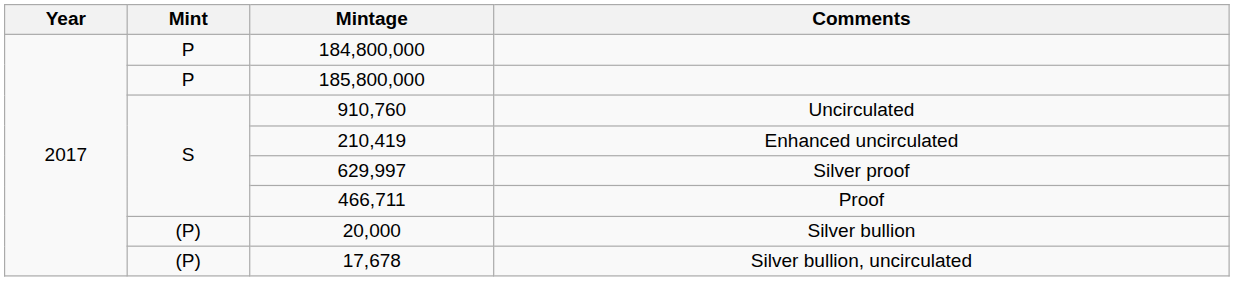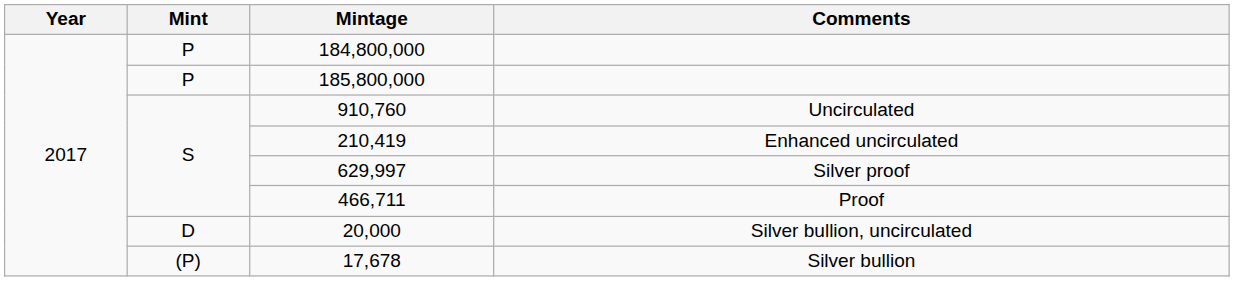 <table class="wikitable sortable" style="min-width:65%; text-align:center;">
 <tr>
 <th width="10%">Year</th>
 <th width="10%">Mint</th>
 <th width="20%">Mintage</th>
 <th width="60%">Comments</th>
 </tr>
 <tr>
 <td rowspan="8">2017</td>
 <td>P</td>
 <td>184,800,000</td>
 <td></td>
 </tr>
 <tr>
 <td>P</td>
 <td>185,800,000</td>
 <td></td>
 </tr>
 <tr>
 <td rowspan="4">S</td>
 <td>910,760</td>
 <td>Uncirculated</td>
 </tr>
 <tr>
 <td>210,419</td>
 <td>Enhanced uncirculated</td>
 </tr>
 <tr>
 <td>629,997</td>
 <td>Silver proof</td>
 </tr>
 <tr>
 <td>466,711</td>
 <td>Proof</td>
 </tr>
 <tr>
-<td>(P)</td>
+<td>D</td>
 <td>20,000</td>
-<td>Silver bullion</td>
+<td>Silver bullion, uncirculated</td>
 </tr>
 <tr>
 <td>(P)</td>
 <td>17,678</td>
-<td>Silver bullion, uncirculated</td>
+<td>Silver bullion</td>
 </tr>
 </table>
